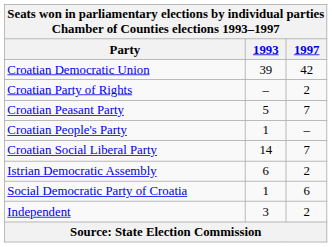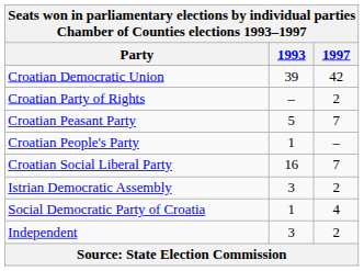 <table class="wikitable sortable">
 <tr>
 <th colspan=3>Seats won in parliamentary elections by individual parties<br>Chamber of Counties elections 1993–1997</th>
 </tr>
 <tr>
 <th>Party</th>
 <th><a href='#'>1993</a></th>
 <th><a href='#'>1997</a></th>
 </tr>
 <tr align=center>
 <td align=left><a href='#'>Croatian Democratic Union</a></td>
 <td>39</td>
 <td>42</td>
 </tr>
 <tr align=center>
 <td align=left><a href='#'>Croatian Party of Rights</a></td>
 <td>–</td>
 <td>2</td>
 </tr>
 <tr align=center>
 <td align=left><a href='#'>Croatian Peasant Party</a></td>
 <td>5</td>
 <td>7</td>
 </tr>
 <tr align=center>
 <td align=left><a href='#'>Croatian People's Party</a></td>
 <td>1</td>
 <td>–</td>
 </tr>
 <tr align=center>
 <td align=left><a href='#'>Croatian Social Liberal Party</a></td>
-<td>14</td>
+<td>16</td>
 <td>7</td>
 </tr>
 <tr align=center>
 <td align=left><a href='#'>Istrian Democratic Assembly</a></td>
-<td>6</td>
+<td>3</td>
 <td>2</td>
 </tr>
 <tr align=center>
 <td align=left><a href='#'>Social Democratic Party of Croatia</a></td>
 <td>1</td>
-<td>6</td>
+<td>4</td>
 </tr>
 <tr align=center>
 <td align=left><a href='#'>Independent</a></td>
 <td>3</td>
 <td>2</td>
 </tr>
 <tr>
 <th colspan=7>Source: State Election Commission</th>
 </tr>
 </table>
